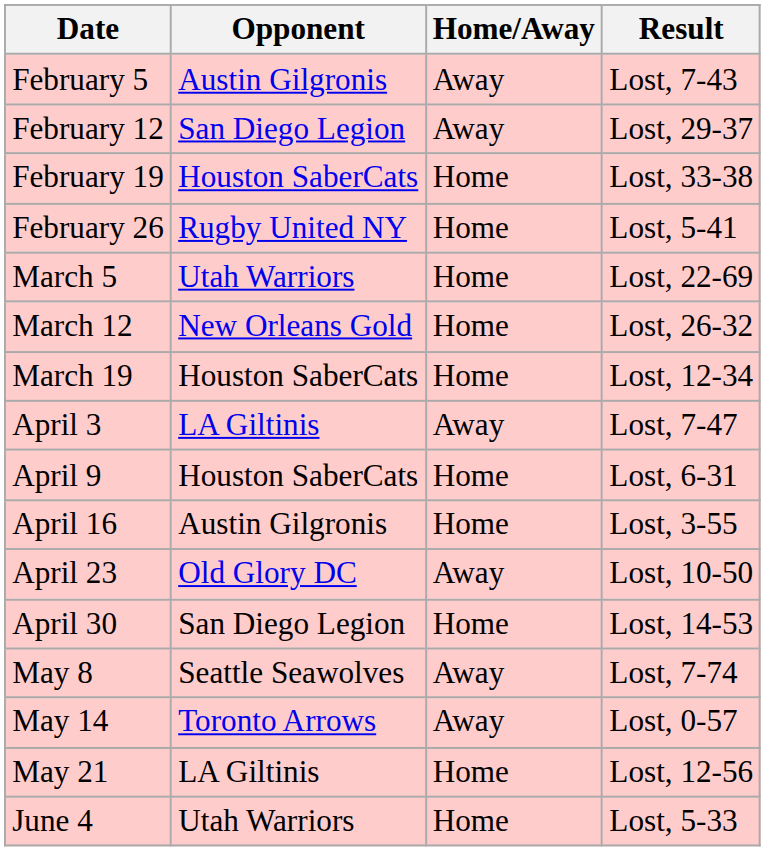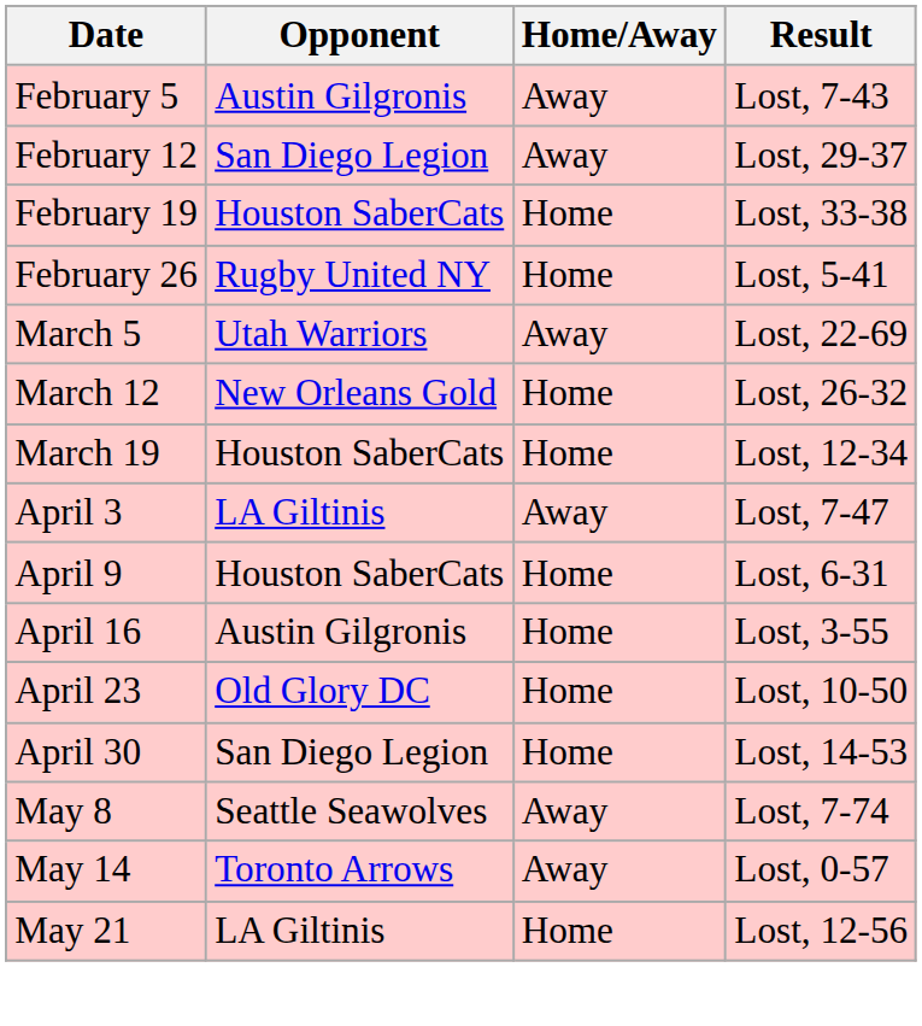 <table class="wikitable">
 <tr>
 <th>Date</th>
 <th>Opponent</th>
 <th>Home/Away</th>
 <th>Result</th>
 </tr>
 <tr bgcolor="#FFCCCC">
 <td>February 5</td>
 <td><a href='#'>Austin Gilgronis</a></td>
 <td>Away</td>
 <td>Lost, 7-43</td>
 </tr>
 <tr bgcolor="#FFCCCC">
 <td>February 12</td>
 <td><a href='#'>San Diego Legion</a></td>
 <td>Away</td>
 <td>Lost, 29-37</td>
 </tr>
 <tr bgcolor="#FFCCCC">
 <td>February 19</td>
 <td><a href='#'>Houston SaberCats</a></td>
 <td>Home</td>
 <td>Lost, 33-38</td>
 </tr>
 <tr bgcolor="#FFCCCC">
 <td>February 26</td>
 <td><a href='#'>Rugby United NY</a></td>
 <td>Home</td>
 <td>Lost, 5-41</td>
 </tr>
 <tr bgcolor="#FFCCCC">
 <td>March 5</td>
 <td><a href='#'>Utah Warriors</a></td>
-<td>Home</td>
+<td>Away</td>
 <td>Lost, 22-69</td>
 </tr>
 <tr bgcolor="#FFCCCC">
 <td>March 12</td>
 <td><a href='#'>New Orleans Gold</a></td>
 <td>Home</td>
 <td>Lost, 26-32</td>
 </tr>
 <tr bgcolor="#FFCCCC">
 <td>March 19</td>
 <td>Houston SaberCats</td>
 <td>Home</td>
 <td>Lost, 12-34</td>
 </tr>
 <tr bgcolor="#FFCCCC">
 <td>April 3</td>
 <td><a href='#'>LA Giltinis</a></td>
 <td>Away</td>
 <td>Lost, 7-47</td>
 </tr>
 <tr bgcolor="#FFCCCC">
 <td>April 9</td>
 <td>Houston SaberCats</td>
 <td>Home</td>
 <td>Lost, 6-31</td>
 </tr>
 <tr bgcolor="#FFCCCC">
 <td>April 16</td>
 <td>Austin Gilgronis</td>
 <td>Home</td>
 <td>Lost, 3-55</td>
 </tr>
 <tr bgcolor="#FFCCCC">
 <td>April 23</td>
 <td><a href='#'>Old Glory DC</a></td>
-<td>Away</td>
+<td>Home</td>
 <td>Lost, 10-50</td>
 </tr>
 <tr bgcolor="#FFCCCC">
 <td>April 30</td>
 <td>San Diego Legion</td>
 <td>Home</td>
 <td>Lost, 14-53</td>
 </tr>
 <tr bgcolor="#FFCCCC">
 <td>May 8</td>
 <td>Seattle Seawolves</td>
 <td>Away</td>
 <td>Lost, 7-74</td>
 </tr>
 <tr bgcolor="#FFCCCC">
 <td>May 14</td>
 <td><a href='#'>Toronto Arrows</a></td>
 <td>Away</td>
 <td>Lost, 0-57</td>
 </tr>
 <tr bgcolor="#FFCCCC">
 <td>May 21</td>
 <td>LA Giltinis</td>
 <td>Home</td>
 <td>Lost, 12-56</td>
 </tr>
-<tr bgcolor="#FFCCCC">
-<td>June 4</td>
-<td>Utah Warriors</td>
-<td>Home</td>
-<td>Lost, 5-33</td>
-</tr>
 </table>
